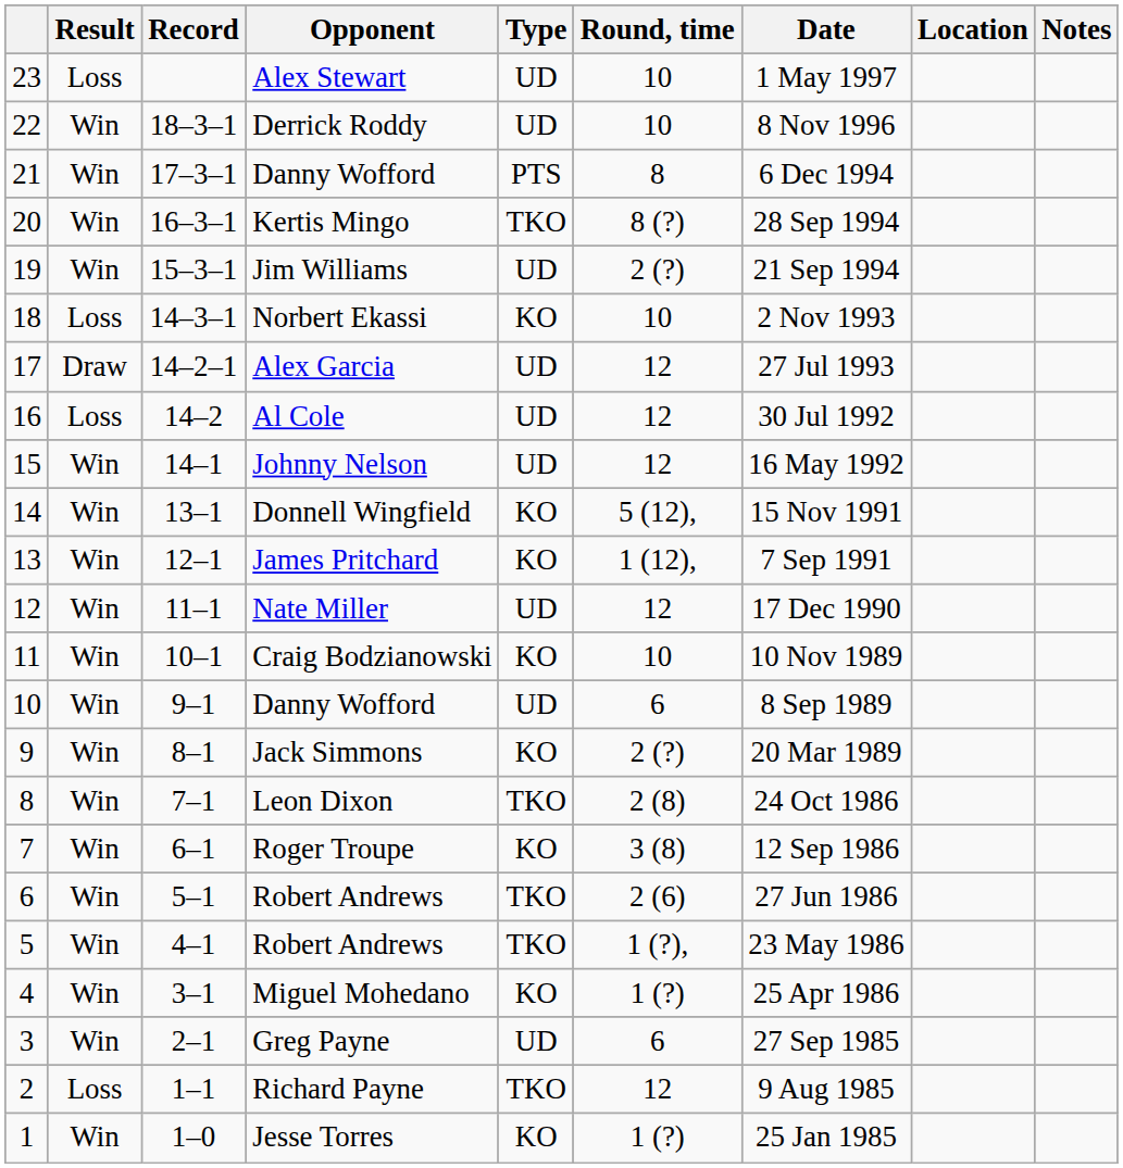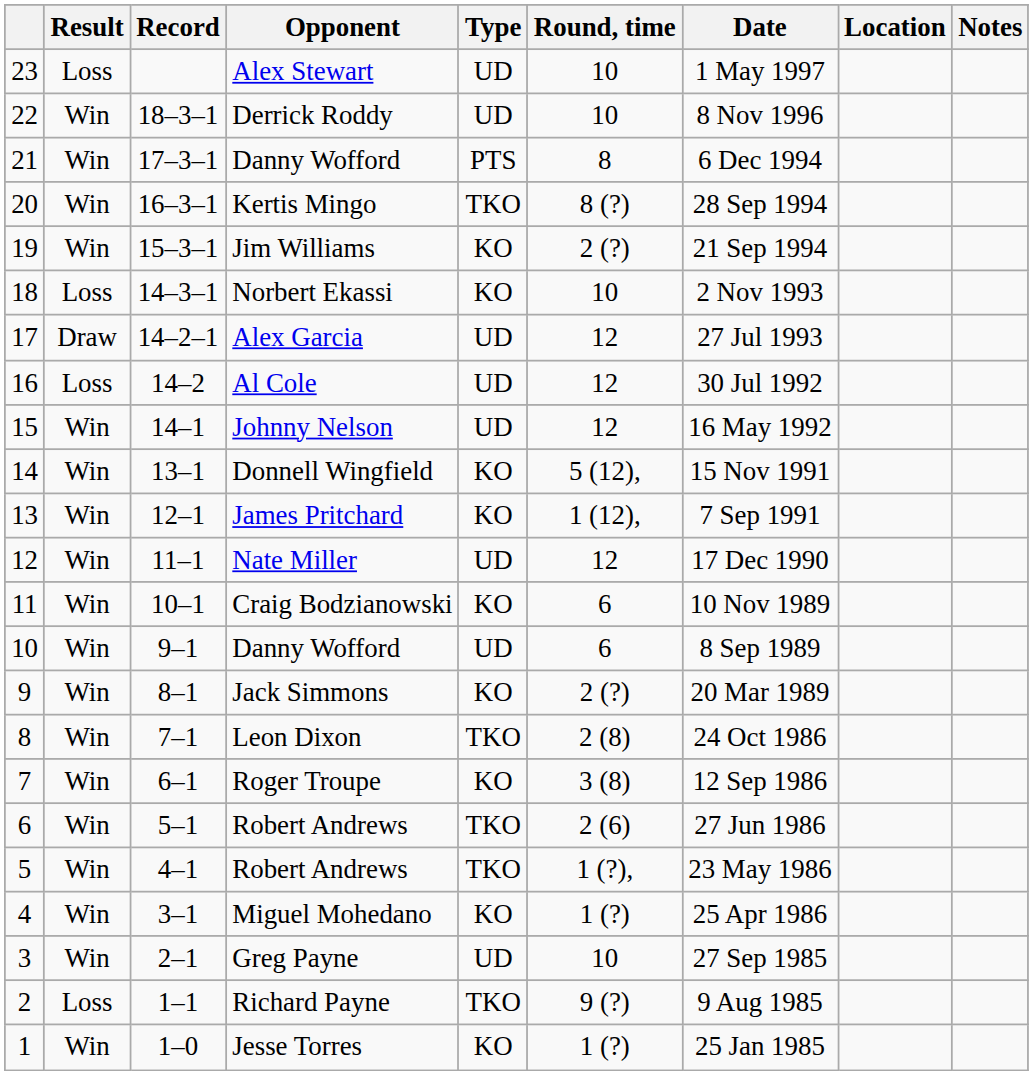 <table class="wikitable" style="text-align:center; font-size:95%">
 <tr>
 <th></th>
 <th>Result</th>
 <th>Record</th>
 <th>Opponent</th>
 <th>Type</th>
 <th>Round, time</th>
 <th>Date</th>
 <th>Location</th>
 <th>Notes</th>
 </tr>
 <tr>
 <td>23</td>
 <td>Loss</td>
 <td></td>
 <td align=left> <a href='#'>Alex Stewart</a></td>
 <td>UD</td>
 <td>10</td>
 <td>1 May 1997</td>
 <td align=left></td>
 <td></td>
 </tr>
 <tr>
 <td>22</td>
 <td>Win</td>
 <td>18–3–1</td>
 <td align=left> Derrick Roddy</td>
 <td>UD</td>
 <td>10</td>
 <td>8 Nov 1996</td>
 <td align=left></td>
 <td></td>
 </tr>
 <tr>
 <td>21</td>
 <td>Win</td>
 <td>17–3–1</td>
 <td align=left> Danny Wofford</td>
 <td>PTS</td>
 <td>8</td>
 <td>6 Dec 1994</td>
 <td align=left></td>
 <td></td>
 </tr>
 <tr>
 <td>20</td>
 <td>Win</td>
 <td>16–3–1</td>
 <td align=left> Kertis Mingo</td>
 <td>TKO</td>
 <td>8 (?)</td>
 <td>28 Sep 1994</td>
 <td align=left></td>
 <td></td>
 </tr>
 <tr>
 <td>19</td>
 <td>Win</td>
 <td>15–3–1</td>
 <td align=left> Jim Williams</td>
-<td>UD</td>
+<td>KO</td>
 <td>2 (?)</td>
 <td>21 Sep 1994</td>
 <td align=left></td>
 <td></td>
 </tr>
 <tr>
 <td>18</td>
 <td>Loss</td>
 <td>14–3–1</td>
 <td align=left> Norbert Ekassi</td>
 <td>KO</td>
 <td>10</td>
 <td>2 Nov 1993</td>
 <td align=left></td>
 <td></td>
 </tr>
 <tr>
 <td>17</td>
 <td>Draw</td>
 <td>14–2–1</td>
 <td align=left> <a href='#'>Alex Garcia</a></td>
 <td>UD</td>
 <td>12</td>
 <td>27 Jul 1993</td>
 <td align=left></td>
 <td align=left></td>
 </tr>
 <tr>
 <td>16</td>
 <td>Loss</td>
 <td>14–2</td>
 <td align=left> <a href='#'>Al Cole</a></td>
 <td>UD</td>
 <td>12</td>
 <td>30 Jul 1992</td>
 <td align=left></td>
 <td align=left></td>
 </tr>
 <tr>
 <td>15</td>
 <td>Win</td>
 <td>14–1</td>
 <td align=left> <a href='#'>Johnny Nelson</a></td>
 <td>UD</td>
 <td>12</td>
 <td>16 May 1992</td>
 <td align=left></td>
 <td align=left></td>
 </tr>
 <tr>
 <td>14</td>
 <td>Win</td>
 <td>13–1</td>
 <td align=left> Donnell Wingfield</td>
 <td>KO</td>
 <td>5 (12), </td>
 <td>15 Nov 1991</td>
 <td align=left></td>
 <td align=left></td>
 </tr>
 <tr>
 <td>13</td>
 <td>Win</td>
 <td>12–1</td>
 <td align=left> <a href='#'>James Pritchard</a></td>
 <td>KO</td>
 <td>1 (12), </td>
 <td>7 Sep 1991</td>
 <td align=left></td>
 <td align=left></td>
 </tr>
 <tr>
 <td>12</td>
 <td>Win</td>
 <td>11–1</td>
 <td align=left> <a href='#'>Nate Miller</a></td>
 <td>UD</td>
 <td>12</td>
 <td>17 Dec 1990</td>
 <td align=left></td>
 <td align=left></td>
 </tr>
 <tr>
 <td>11</td>
 <td>Win</td>
 <td>10–1</td>
 <td align=left> Craig Bodzianowski</td>
 <td>KO</td>
-<td>10</td>
+<td>6</td>
 <td>10 Nov 1989</td>
 <td align=left></td>
 <td></td>
 </tr>
 <tr>
 <td>10</td>
 <td>Win</td>
 <td>9–1</td>
 <td align=left> Danny Wofford</td>
 <td>UD</td>
 <td>6</td>
 <td>8 Sep 1989</td>
 <td align=left></td>
 <td></td>
 </tr>
 <tr>
 <td>9</td>
 <td>Win</td>
 <td>8–1</td>
 <td align=left> Jack Simmons</td>
 <td>KO</td>
 <td>2 (?)</td>
 <td>20 Mar 1989</td>
 <td align=left></td>
 <td></td>
 </tr>
 <tr>
 <td>8</td>
 <td>Win</td>
 <td>7–1</td>
 <td align=left> Leon Dixon</td>
 <td>TKO</td>
 <td>2 (8)</td>
 <td>24 Oct 1986</td>
 <td align=left></td>
 <td></td>
 </tr>
 <tr>
 <td>7</td>
 <td>Win</td>
 <td>6–1</td>
 <td align=left> Roger Troupe</td>
 <td>KO</td>
 <td>3 (8)</td>
 <td>12 Sep 1986</td>
 <td align=left></td>
 <td></td>
 </tr>
 <tr>
 <td>6</td>
 <td>Win</td>
 <td>5–1</td>
 <td align=left> Robert Andrews</td>
 <td>TKO</td>
 <td>2 (6)</td>
 <td>27 Jun 1986</td>
 <td align=left></td>
 <td></td>
 </tr>
 <tr>
 <td>5</td>
 <td>Win</td>
 <td>4–1</td>
 <td align=left> Robert Andrews</td>
 <td>TKO</td>
 <td>1 (?), </td>
 <td>23 May 1986</td>
 <td align=left></td>
 <td></td>
 </tr>
 <tr>
 <td>4</td>
 <td>Win</td>
 <td>3–1</td>
 <td align=left> Miguel Mohedano</td>
 <td>KO</td>
 <td>1 (?)</td>
 <td>25 Apr 1986</td>
 <td align=left></td>
 <td></td>
 </tr>
 <tr>
 <td>3</td>
 <td>Win</td>
 <td>2–1</td>
 <td align=left> Greg Payne</td>
 <td>UD</td>
-<td>6</td>
+<td>10</td>
 <td>27 Sep 1985</td>
 <td align=left></td>
 </tr>
 <tr>
 <td>2</td>
 <td>Loss</td>
 <td>1–1</td>
 <td align=left> Richard Payne</td>
 <td>TKO</td>
-<td>12</td>
+<td>9 (?)</td>
 <td>9 Aug 1985</td>
 <td align=left></td>
 <td align=left></td>
 </tr>
 <tr>
 <td>1</td>
 <td>Win</td>
 <td>1–0</td>
 <td align=left> Jesse Torres</td>
 <td>KO</td>
 <td>1 (?)</td>
 <td>25 Jan 1985</td>
 <td align=left></td>
 <td align=left></td>
 </tr>
 </table>
